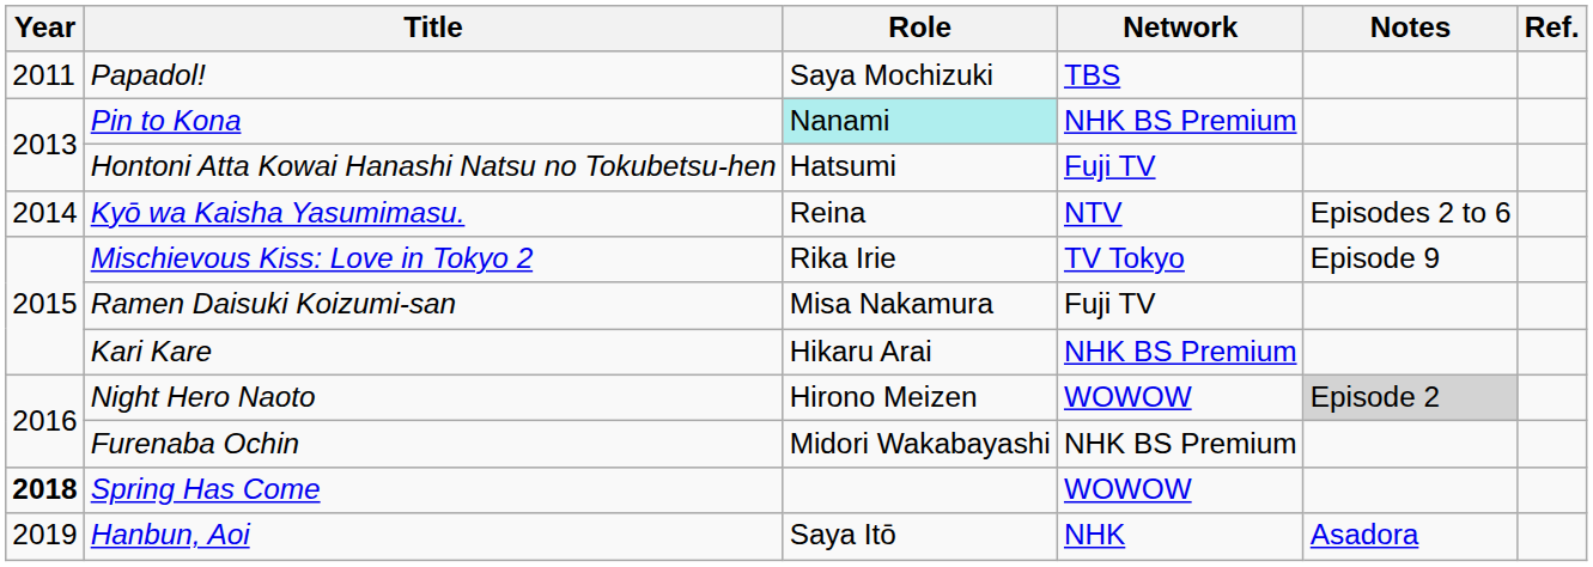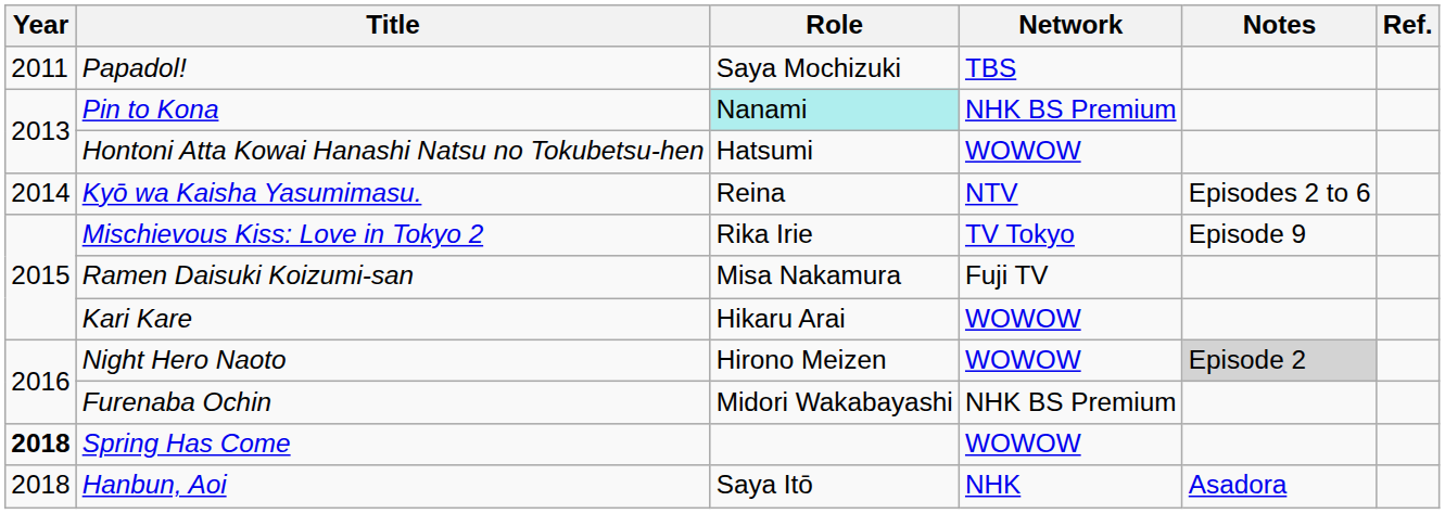 <table class="wikitable">
 <tr>
 <th>Year</th>
 <th>Title</th>
 <th>Role</th>
 <th>Network</th>
 <th>Notes</th>
 <th>Ref.</th>
 </tr>
 <tr>
 <td>2011</td>
 <td><em>Papadol!</em></td>
 <td>Saya Mochizuki</td>
 <td><a href='#'>TBS</a></td>
 <td></td>
 <td></td>
 </tr>
 <tr>
 <td rowspan="2">2013</td>
 <td><em><a href='#'>Pin to Kona</a></em></td>
 <td style="background: paleturquoise;">Nanami</td>
 <td><a href='#'>NHK BS Premium</a></td>
 <td></td>
 <td></td>
 </tr>
 <tr>
 <td><em>Hontoni Atta Kowai Hanashi Natsu no Tokubetsu-hen</em></td>
 <td>Hatsumi</td>
-<td><a href='#'>Fuji TV</a></td>
+<td><a href='#'>WOWOW</a></td>
 <td></td>
 <td></td>
 </tr>
 <tr>
 <td>2014</td>
 <td><em><a href='#'>Kyō wa Kaisha Yasumimasu.</a></em></td>
 <td>Reina</td>
 <td><a href='#'>NTV</a></td>
 <td>Episodes 2 to 6</td>
 <td></td>
 </tr>
 <tr>
 <td rowspan="3">2015</td>
 <td><em><a href='#'>Mischievous Kiss: Love in Tokyo 2</a></em></td>
 <td>Rika Irie</td>
 <td><a href='#'>TV Tokyo</a></td>
 <td>Episode 9</td>
 <td></td>
 </tr>
 <tr>
 <td><em>Ramen Daisuki Koizumi-san</em></td>
 <td>Misa Nakamura</td>
 <td>Fuji TV</td>
 <td></td>
 <td></td>
 </tr>
 <tr>
 <td><em>Kari Kare</em></td>
 <td>Hikaru Arai</td>
-<td><a href='#'>NHK BS Premium</a></td>
+<td><a href='#'>WOWOW</a></td>
 <td></td>
 <td></td>
 </tr>
 <tr>
 <td rowspan="2">2016</td>
 <td><em>Night Hero Naoto</em></td>
 <td>Hirono Meizen</td>
 <td><a href='#'>WOWOW</a></td>
 <td style="background: lightgrey;">Episode 2</td>
 <td></td>
 </tr>
 <tr>
 <td><em>Furenaba Ochin</em></td>
 <td>Midori Wakabayashi</td>
 <td>NHK BS Premium</td>
 <td></td>
 <td></td>
 </tr>
 <tr>
 <td><strong>2018</strong></td>
 <td><em><a href='#'>Spring Has Come</a></em></td>
 <td></td>
 <td><a href='#'>WOWOW</a></td>
 <td></td>
 <td></td>
 </tr>
 <tr>
-<td>2019</td>
+<td>2018</td>
 <td><em><a href='#'>Hanbun, Aoi</a></em></td>
 <td>Saya Itō</td>
 <td><a href='#'>NHK</a></td>
 <td><a href='#'>Asadora</a></td>
 <td></td>
 </tr>
 </table>
